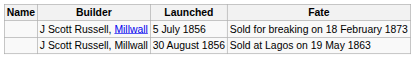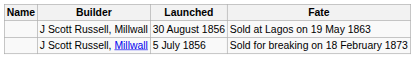 <table class="wikitable" style="text-align:left">
 <tr>
 <th>Name</th>
 <th>Builder</th>
 <th>Launched</th>
 <th>Fate</th>
 </tr>
 <tr>
 <td></td>
+<td>J Scott Russell, Millwall</td>
+<td>30 August 1856</td>
+<td>Sold at Lagos on 19 May 1863</td>
+</tr>
+<tr>
+<td></td>
 <td>J Scott Russell, <a href='#'>Millwall</a></td>
 <td>5 July 1856</td>
 <td>Sold for breaking on 18 February 1873</td>
 </tr>
-<tr>
-<td></td>
-<td>J Scott Russell, Millwall</td>
-<td>30 August 1856</td>
-<td>Sold at Lagos on 19 May 1863</td>
-</tr>
 </table>
